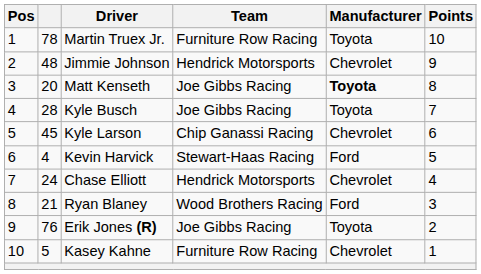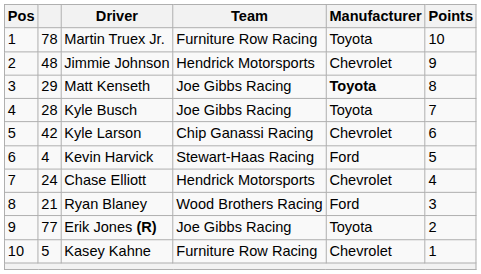 <table class="wikitable" style="font-size:98%">
 <tr>
 <th>Pos</th>
 <th></th>
 <th>Driver</th>
 <th>Team</th>
 <th>Manufacturer</th>
 <th>Points</th>
 </tr>
 <tr>
 <td>1</td>
 <td>78</td>
 <td>Martin Truex Jr.</td>
 <td>Furniture Row Racing</td>
 <td>Toyota</td>
 <td>10</td>
 </tr>
 <tr>
 <td>2</td>
 <td>48</td>
 <td>Jimmie Johnson</td>
 <td>Hendrick Motorsports</td>
 <td>Chevrolet</td>
 <td>9</td>
 </tr>
 <tr>
 <td>3</td>
-<td>20</td>
+<td>29</td>
 <td>Matt Kenseth</td>
 <td>Joe Gibbs Racing</td>
 <td><strong>Toyota</strong></td>
 <td>8</td>
 </tr>
 <tr>
 <td>4</td>
 <td>28</td>
 <td>Kyle Busch</td>
 <td>Joe Gibbs Racing</td>
 <td>Toyota</td>
 <td>7</td>
 </tr>
 <tr>
 <td>5</td>
-<td>45</td>
+<td>42</td>
 <td>Kyle Larson</td>
 <td>Chip Ganassi Racing</td>
 <td>Chevrolet</td>
 <td>6</td>
 </tr>
 <tr>
 <td>6</td>
 <td>4</td>
 <td>Kevin Harvick</td>
 <td>Stewart-Haas Racing</td>
 <td>Ford</td>
 <td>5</td>
 </tr>
 <tr>
 <td>7</td>
 <td>24</td>
 <td>Chase Elliott</td>
 <td>Hendrick Motorsports</td>
 <td>Chevrolet</td>
 <td>4</td>
 </tr>
 <tr>
 <td>8</td>
 <td>21</td>
 <td>Ryan Blaney</td>
 <td>Wood Brothers Racing</td>
 <td>Ford</td>
 <td>3</td>
 </tr>
 <tr>
 <td>9</td>
-<td>76</td>
+<td>77</td>
 <td>Erik Jones <strong>(R)</strong></td>
 <td>Joe Gibbs Racing</td>
 <td>Toyota</td>
 <td>2</td>
 </tr>
 <tr>
 <td>10</td>
 <td>5</td>
 <td>Kasey Kahne</td>
 <td>Furniture Row Racing</td>
 <td>Chevrolet</td>
 <td>1</td>
 </tr>
 <tr>
 <th colspan="6"></th>
 </tr>
 </table>
